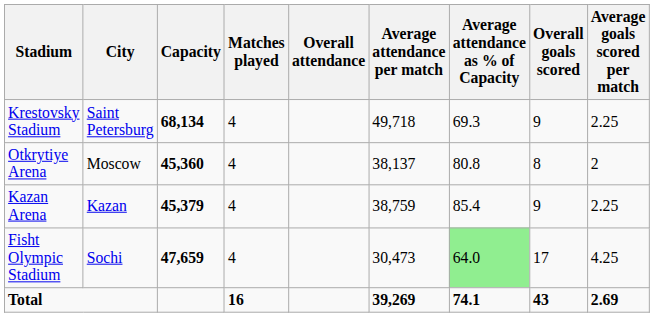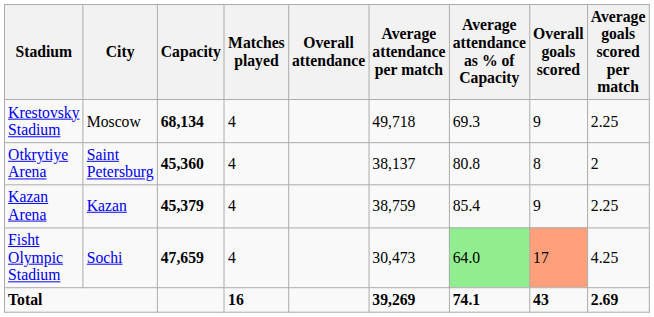 <table class="wikitable sortable">
 <tr>
 <th>Stadium</th>
 <th>City</th>
 <th>Capacity</th>
 <th>Matches played</th>
 <th>Overall<br>attendance</th>
 <th>Average<br>attendance<br>per match</th>
 <th>Average<br>attendance<br>as % of Capacity</th>
 <th>Overall<br>goals scored</th>
 <th>Average<br>goals scored<br>per match</th>
 </tr>
 <tr>
 <td><a href='#'>Krestovsky Stadium</a></td>
-<td><a href='#'>Saint Petersburg</a></td>
+<td>Moscow</td>
 <td><strong>68,134</strong></td>
 <td>4</td>
 <td></td>
 <td>49,718</td>
 <td>69.3</td>
 <td>9</td>
 <td>2.25</td>
 </tr>
 <tr>
 <td><a href='#'>Otkrytiye Arena</a></td>
-<td>Moscow</td>
+<td><a href='#'>Saint Petersburg</a></td>
 <td><strong>45,360</strong></td>
 <td>4</td>
 <td></td>
 <td>38,137</td>
 <td>80.8</td>
 <td>8</td>
 <td>2</td>
 </tr>
 <tr>
 <td><a href='#'>Kazan Arena</a></td>
 <td><a href='#'>Kazan</a></td>
 <td><strong>45,379</strong></td>
 <td>4</td>
 <td></td>
 <td>38,759</td>
 <td>85.4</td>
 <td>9</td>
 <td>2.25</td>
 </tr>
 <tr>
 <td><a href='#'>Fisht Olympic Stadium</a></td>
 <td><a href='#'>Sochi</a></td>
 <td><strong>47,659</strong></td>
 <td>4</td>
 <td></td>
 <td>30,473</td>
 <td style="background: lightgreen;">64.0</td>
-<td>17</td>
+<td style="background: lightsalmon;">17</td>
 <td>4.25</td>
 </tr>
 <tr class="sortbottom">
 <td colspan="2"><strong>Total</strong></td>
 <td><strong></strong></td>
 <td><strong>16</strong></td>
 <td><strong></strong></td>
 <td><strong>39,269</strong></td>
 <td><strong>74.1</strong></td>
 <td><strong>43</strong></td>
 <td><strong>2.69</strong></td>
 </tr>
 </table>
